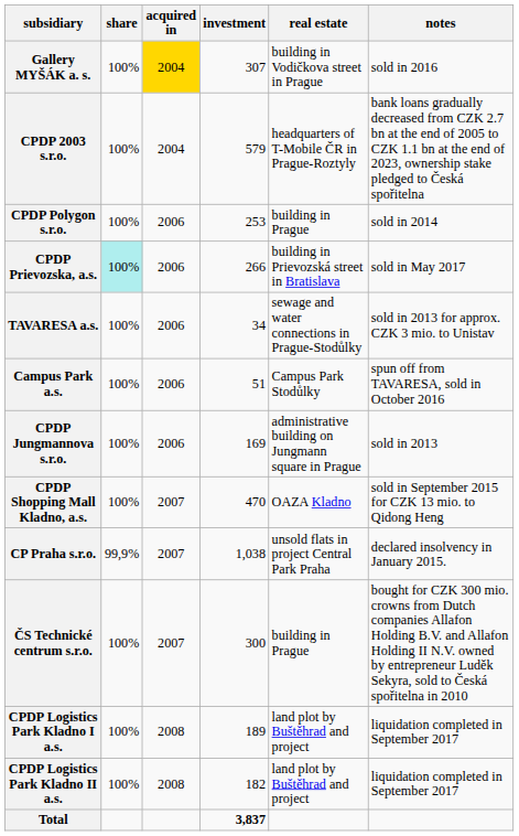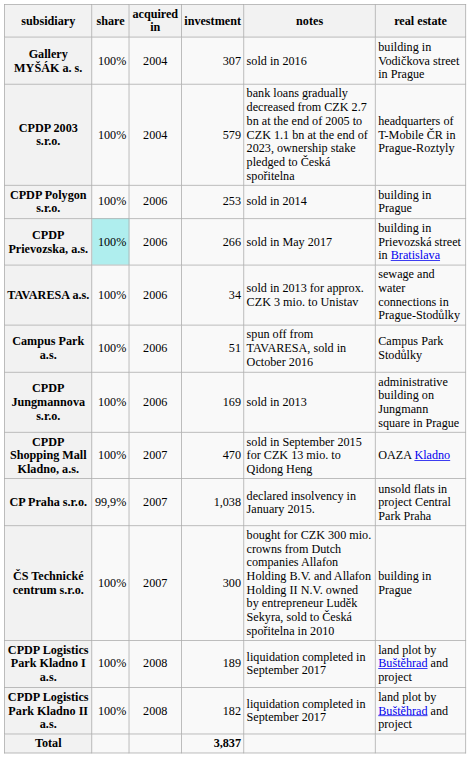 <table border="1" class="wikitable">
 <tr>
 <th>subsidiary</th>
 <th>share</th>
 <th>acquired in</th>
 <th>investment</th>
+<th>notes</th>
 <th>real estate</th>
-<th>notes</th>
 </tr>
 <tr>
 <th>Gallery MYŠÁK a. s.</th>
 <td align="right">100%</td>
-<td align="center" style="background: gold;">2004</td>
+<td align="center">2004</td>
 <td align="right">307</td>
+<td>sold in 2016</td>
 <td>building in Vodičkova street in Prague</td>
-<td>sold in 2016</td>
 </tr>
 <tr>
 <th>CPDP 2003 s.r.o.</th>
 <td align="right">100%</td>
 <td align="center">2004</td>
 <td align="right">579</td>
+<td>bank loans gradually decreased from CZK 2.7 bn at the end of 2005 to CZK 1.1 bn at the end of 2023, ownership stake pledged to Česká spořitelna</td>
 <td>headquarters of T-Mobile ČR in Prague-Roztyly</td>
-<td>bank loans gradually decreased from CZK 2.7 bn at the end of 2005 to CZK 1.1 bn at the end of 2023, ownership stake pledged to Česká spořitelna</td>
 </tr>
 <tr>
 <th>CPDP Polygon s.r.o.</th>
 <td align="right">100%</td>
 <td align="center">2006</td>
 <td align="right">253</td>
+<td>sold in 2014</td>
 <td>building in Prague</td>
-<td>sold in 2014</td>
 </tr>
 <tr>
 <th>CPDP Prievozska, a.s.</th>
 <td align="right" style="background: paleturquoise;">100%</td>
 <td align="center">2006</td>
 <td align="right">266</td>
+<td>sold in May 2017</td>
 <td>building in Prievozská street in <a href='#'>Bratislava</a></td>
-<td>sold in May 2017</td>
 </tr>
 <tr>
 <th>TAVARESA a.s.</th>
 <td align="right">100%</td>
 <td align="center">2006</td>
 <td align="right">34</td>
+<td>sold in 2013 for approx. CZK 3 mio. to Unistav</td>
 <td>sewage and water connections in Prague-Stodůlky</td>
-<td>sold in 2013 for approx. CZK 3 mio. to Unistav</td>
 </tr>
 <tr>
 <th>Campus Park a.s.</th>
 <td align="right">100%</td>
 <td align="center">2006</td>
 <td align="right">51</td>
+<td>spun off from TAVARESA, sold in October 2016</td>
 <td>Campus Park Stodůlky</td>
-<td>spun off from TAVARESA, sold in October 2016</td>
 </tr>
 <tr>
 <th>CPDP Jungmannova s.r.o.</th>
 <td align="right">100%</td>
 <td align="center">2006</td>
 <td align="right">169</td>
+<td>sold in 2013</td>
 <td>administrative building on Jungmann square in Prague</td>
-<td>sold in 2013</td>
 </tr>
 <tr>
 <th>CPDP Shopping Mall Kladno, a.s.</th>
 <td align="right">100%</td>
 <td align="center">2007</td>
 <td align="right">470</td>
+<td>sold in September 2015 for CZK 13 mio. to Qidong Heng</td>
 <td>OAZA <a href='#'>Kladno</a></td>
-<td>sold in September 2015 for CZK 13 mio. to Qidong Heng</td>
 </tr>
 <tr>
 <th>CP Praha s.r.o.</th>
 <td align="right">99,9%</td>
 <td align="center">2007</td>
 <td align="right">1,038</td>
+<td>declared insolvency in January 2015.</td>
 <td>unsold flats in project Central Park Praha</td>
-<td>declared insolvency in January 2015.</td>
 </tr>
 <tr>
 <th>ČS Technické centrum s.r.o.</th>
 <td align="right">100%</td>
 <td align="center">2007</td>
 <td align="right">300</td>
+<td>bought for CZK 300 mio. crowns from Dutch companies Allafon Holding B.V. and Allafon Holding II N.V. owned by entrepreneur Luděk Sekyra, sold to Česká spořitelna in 2010</td>
 <td>building in Prague</td>
-<td>bought for CZK 300 mio. crowns from Dutch companies Allafon Holding B.V. and Allafon Holding II N.V. owned by entrepreneur Luděk Sekyra, sold to Česká spořitelna in 2010</td>
 </tr>
 <tr>
 <th>CPDP Logistics Park Kladno I a.s.</th>
 <td align="right">100%</td>
 <td align="center">2008</td>
 <td align="right">189</td>
+<td>liquidation completed in September 2017</td>
 <td>land plot by <a href='#'>Buštěhrad</a> and project</td>
-<td>liquidation completed in September 2017</td>
 </tr>
 <tr>
 <th>CPDP Logistics Park Kladno II a.s.</th>
 <td align="right">100%</td>
 <td align="center">2008</td>
 <td align="right">182</td>
+<td>liquidation completed in September 2017</td>
 <td>land plot by <a href='#'>Buštěhrad</a> and project</td>
-<td>liquidation completed in September 2017</td>
 </tr>
 <tr>
 <th>Total</th>
 <td align="right"> </td>
 <td> </td>
 <td align="right"><strong>3,837</strong></td>
 <td> </td>
 <td> </td>
 </tr>
 </table>
